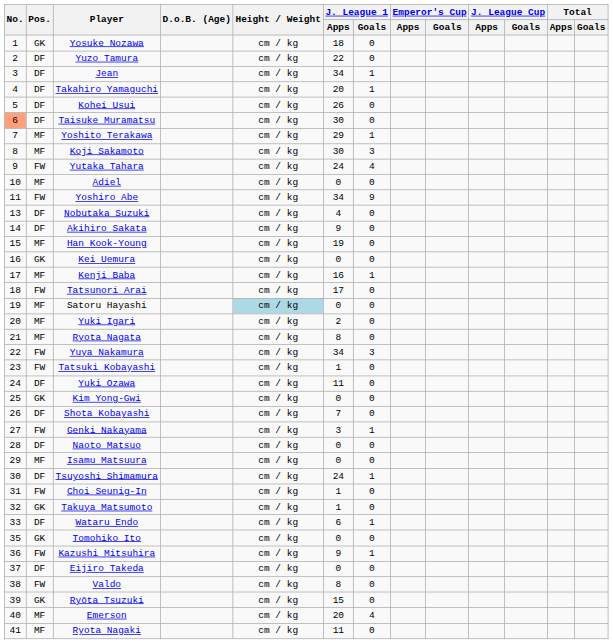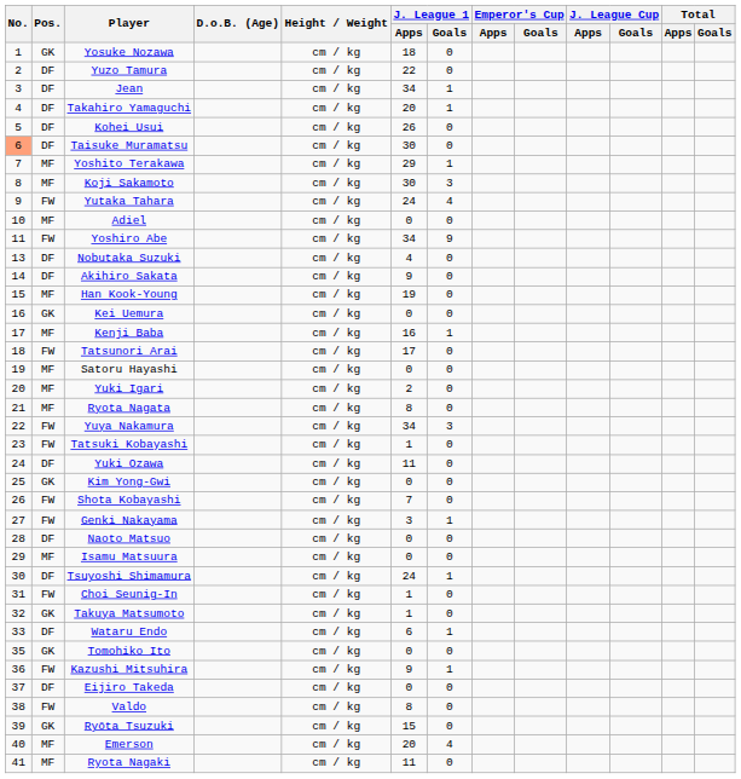 <table class="wikitable" style="text-align:center;">
 <tr>
 <th rowspan="2">No.</th>
 <th rowspan="2">Pos.</th>
 <th rowspan="2">Player</th>
 <th rowspan="2">D.o.B. (Age)</th>
 <th rowspan="2">Height / Weight</th>
 <th colspan="2"><a href='#'>J. League 1</a></th>
 <th colspan="2"><a href='#'>Emperor's Cup</a></th>
 <th colspan="2"><a href='#'>J. League Cup</a></th>
 <th colspan="2">Total</th>
 </tr>
 <tr>
 <th>Apps</th>
 <th>Goals</th>
 <th>Apps</th>
 <th>Goals</th>
 <th>Apps</th>
 <th>Goals</th>
 <th>Apps</th>
 <th>Goals</th>
 </tr>
 <tr>
 <td>1</td>
 <td>GK</td>
 <td><a href='#'>Yosuke Nozawa</a></td>
 <td></td>
 <td>cm / kg</td>
 <td>18</td>
 <td>0</td>
 <td></td>
 <td></td>
 <td></td>
 <td></td>
 <td></td>
 <td></td>
 </tr>
 <tr>
 <td>2</td>
 <td>DF</td>
 <td><a href='#'>Yuzo Tamura</a></td>
 <td></td>
 <td>cm / kg</td>
 <td>22</td>
 <td>0</td>
 <td></td>
 <td></td>
 <td></td>
 <td></td>
 <td></td>
 <td></td>
 </tr>
 <tr>
 <td>3</td>
 <td>DF</td>
 <td><a href='#'>Jean</a></td>
 <td></td>
 <td>cm / kg</td>
 <td>34</td>
 <td>1</td>
 <td></td>
 <td></td>
 <td></td>
 <td></td>
 <td></td>
 <td></td>
 </tr>
 <tr>
 <td>4</td>
 <td>DF</td>
 <td><a href='#'>Takahiro Yamaguchi</a></td>
 <td></td>
 <td>cm / kg</td>
 <td>20</td>
 <td>1</td>
 <td></td>
 <td></td>
 <td></td>
 <td></td>
 <td></td>
 <td></td>
 </tr>
 <tr>
 <td>5</td>
 <td>DF</td>
 <td><a href='#'>Kohei Usui</a></td>
 <td></td>
 <td>cm / kg</td>
 <td>26</td>
 <td>0</td>
 <td></td>
 <td></td>
 <td></td>
 <td></td>
 <td></td>
 <td></td>
 </tr>
 <tr>
 <td style="background: lightsalmon;">6</td>
 <td>DF</td>
 <td><a href='#'>Taisuke Muramatsu</a></td>
 <td></td>
 <td>cm / kg</td>
 <td>30</td>
 <td>0</td>
 <td></td>
 <td></td>
 <td></td>
 <td></td>
 <td></td>
 <td></td>
 </tr>
 <tr>
 <td>7</td>
 <td>MF</td>
 <td><a href='#'>Yoshito Terakawa</a></td>
 <td></td>
 <td>cm / kg</td>
 <td>29</td>
 <td>1</td>
 <td></td>
 <td></td>
 <td></td>
 <td></td>
 <td></td>
 <td></td>
 </tr>
 <tr>
 <td>8</td>
 <td>MF</td>
 <td><a href='#'>Koji Sakamoto</a></td>
 <td></td>
 <td>cm / kg</td>
 <td>30</td>
 <td>3</td>
 <td></td>
 <td></td>
 <td></td>
 <td></td>
 <td></td>
 <td></td>
 </tr>
 <tr>
 <td>9</td>
 <td>FW</td>
 <td><a href='#'>Yutaka Tahara</a></td>
 <td></td>
 <td>cm / kg</td>
 <td>24</td>
 <td>4</td>
 <td></td>
 <td></td>
 <td></td>
 <td></td>
 <td></td>
 <td></td>
 </tr>
 <tr>
 <td>10</td>
 <td>MF</td>
 <td><a href='#'>Adiel</a></td>
 <td></td>
 <td>cm / kg</td>
 <td>0</td>
 <td>0</td>
 <td></td>
 <td></td>
 <td></td>
 <td></td>
 <td></td>
 <td></td>
 </tr>
 <tr>
 <td>11</td>
 <td>FW</td>
 <td><a href='#'>Yoshiro Abe</a></td>
 <td></td>
 <td>cm / kg</td>
 <td>34</td>
 <td>9</td>
 <td></td>
 <td></td>
 <td></td>
 <td></td>
 <td></td>
 <td></td>
 </tr>
 <tr>
 <td>13</td>
 <td>DF</td>
 <td><a href='#'>Nobutaka Suzuki</a></td>
 <td></td>
 <td>cm / kg</td>
 <td>4</td>
 <td>0</td>
 <td></td>
 <td></td>
 <td></td>
 <td></td>
 <td></td>
 <td></td>
 </tr>
 <tr>
 <td>14</td>
 <td>DF</td>
 <td><a href='#'>Akihiro Sakata</a></td>
 <td></td>
 <td>cm / kg</td>
 <td>9</td>
 <td>0</td>
 <td></td>
 <td></td>
 <td></td>
 <td></td>
 <td></td>
 <td></td>
 </tr>
 <tr>
 <td>15</td>
 <td>MF</td>
 <td><a href='#'>Han Kook-Young</a></td>
 <td></td>
 <td>cm / kg</td>
 <td>19</td>
 <td>0</td>
 <td></td>
 <td></td>
 <td></td>
 <td></td>
 <td></td>
 <td></td>
 </tr>
 <tr>
 <td>16</td>
 <td>GK</td>
 <td><a href='#'>Kei Uemura</a></td>
 <td></td>
 <td>cm / kg</td>
 <td>0</td>
 <td>0</td>
 <td></td>
 <td></td>
 <td></td>
 <td></td>
 <td></td>
 <td></td>
 </tr>
 <tr>
 <td>17</td>
 <td>MF</td>
 <td><a href='#'>Kenji Baba</a></td>
 <td></td>
 <td>cm / kg</td>
 <td>16</td>
 <td>1</td>
 <td></td>
 <td></td>
 <td></td>
 <td></td>
 <td></td>
 <td></td>
 </tr>
 <tr>
 <td>18</td>
 <td>FW</td>
 <td><a href='#'>Tatsunori Arai</a></td>
 <td></td>
 <td>cm / kg</td>
 <td>17</td>
 <td>0</td>
 <td></td>
 <td></td>
 <td></td>
 <td></td>
 <td></td>
 <td></td>
 </tr>
 <tr>
 <td>19</td>
 <td>MF</td>
 <td>Satoru Hayashi</td>
 <td></td>
-<td style="background: lightblue;">cm / kg</td>
+<td>cm / kg</td>
 <td>0</td>
 <td>0</td>
 <td></td>
 <td></td>
 <td></td>
 <td></td>
 <td></td>
 <td></td>
 </tr>
 <tr>
 <td>20</td>
 <td>MF</td>
 <td><a href='#'>Yuki Igari</a></td>
 <td></td>
 <td>cm / kg</td>
 <td>2</td>
 <td>0</td>
 <td></td>
 <td></td>
 <td></td>
 <td></td>
 <td></td>
 <td></td>
 </tr>
 <tr>
 <td>21</td>
 <td>MF</td>
 <td><a href='#'>Ryota Nagata</a></td>
 <td></td>
 <td>cm / kg</td>
 <td>8</td>
 <td>0</td>
 <td></td>
 <td></td>
 <td></td>
 <td></td>
 <td></td>
 <td></td>
 </tr>
 <tr>
 <td>22</td>
 <td>FW</td>
 <td><a href='#'>Yuya Nakamura</a></td>
 <td></td>
 <td>cm / kg</td>
 <td>34</td>
 <td>3</td>
 <td></td>
 <td></td>
 <td></td>
 <td></td>
 <td></td>
 <td></td>
 </tr>
 <tr>
 <td>23</td>
 <td>FW</td>
 <td><a href='#'>Tatsuki Kobayashi</a></td>
 <td></td>
 <td>cm / kg</td>
 <td>1</td>
 <td>0</td>
 <td></td>
 <td></td>
 <td></td>
 <td></td>
 <td></td>
 <td></td>
 </tr>
 <tr>
 <td>24</td>
 <td>DF</td>
 <td><a href='#'>Yuki Ozawa</a></td>
 <td></td>
 <td>cm / kg</td>
 <td>11</td>
 <td>0</td>
 <td></td>
 <td></td>
 <td></td>
 <td></td>
 <td></td>
 <td></td>
 </tr>
 <tr>
 <td>25</td>
 <td>GK</td>
 <td><a href='#'>Kim Yong-Gwi</a></td>
 <td></td>
 <td>cm / kg</td>
 <td>0</td>
 <td>0</td>
 <td></td>
 <td></td>
 <td></td>
 <td></td>
 <td></td>
 <td></td>
 </tr>
 <tr>
 <td>26</td>
-<td>DF</td>
+<td>FW</td>
 <td><a href='#'>Shota Kobayashi</a></td>
 <td></td>
 <td>cm / kg</td>
 <td>7</td>
 <td>0</td>
 <td></td>
 <td></td>
 <td></td>
 <td></td>
 <td></td>
 <td></td>
 </tr>
 <tr>
 <td>27</td>
 <td>FW</td>
 <td><a href='#'>Genki Nakayama</a></td>
 <td></td>
 <td>cm / kg</td>
 <td>3</td>
 <td>1</td>
 <td></td>
 <td></td>
 <td></td>
 <td></td>
 <td></td>
 <td></td>
 </tr>
 <tr>
 <td>28</td>
 <td>DF</td>
 <td><a href='#'>Naoto Matsuo</a></td>
 <td></td>
 <td>cm / kg</td>
 <td>0</td>
 <td>0</td>
 <td></td>
 <td></td>
 <td></td>
 <td></td>
 <td></td>
 <td></td>
 </tr>
 <tr>
 <td>29</td>
 <td>MF</td>
 <td><a href='#'>Isamu Matsuura</a></td>
 <td></td>
 <td>cm / kg</td>
 <td>0</td>
 <td>0</td>
 <td></td>
 <td></td>
 <td></td>
 <td></td>
 <td></td>
 <td></td>
 </tr>
 <tr>
 <td>30</td>
 <td>DF</td>
 <td><a href='#'>Tsuyoshi Shimamura</a></td>
 <td></td>
 <td>cm / kg</td>
 <td>24</td>
 <td>1</td>
 <td></td>
 <td></td>
 <td></td>
 <td></td>
 <td></td>
 <td></td>
 </tr>
 <tr>
 <td>31</td>
 <td>FW</td>
 <td><a href='#'>Choi Seunig-In</a></td>
 <td></td>
 <td>cm / kg</td>
 <td>1</td>
 <td>0</td>
 <td></td>
 <td></td>
 <td></td>
 <td></td>
 <td></td>
 <td></td>
 </tr>
 <tr>
 <td>32</td>
 <td>GK</td>
 <td><a href='#'>Takuya Matsumoto</a></td>
 <td></td>
 <td>cm / kg</td>
 <td>1</td>
 <td>0</td>
 <td></td>
 <td></td>
 <td></td>
 <td></td>
 <td></td>
 <td></td>
 </tr>
 <tr>
 <td>33</td>
 <td>DF</td>
 <td><a href='#'>Wataru Endo</a></td>
 <td></td>
 <td>cm / kg</td>
 <td>6</td>
 <td>1</td>
 <td></td>
 <td></td>
 <td></td>
 <td></td>
 <td></td>
 <td></td>
 </tr>
 <tr>
 <td>35</td>
 <td>GK</td>
 <td><a href='#'>Tomohiko Ito</a></td>
 <td></td>
 <td>cm / kg</td>
 <td>0</td>
 <td>0</td>
 <td></td>
 <td></td>
 <td></td>
 <td></td>
 <td></td>
 <td></td>
 </tr>
 <tr>
 <td>36</td>
 <td>FW</td>
 <td><a href='#'>Kazushi Mitsuhira</a></td>
 <td></td>
 <td>cm / kg</td>
 <td>9</td>
 <td>1</td>
 <td></td>
 <td></td>
 <td></td>
 <td></td>
 <td></td>
 <td></td>
 </tr>
 <tr>
 <td>37</td>
 <td>DF</td>
 <td><a href='#'>Eijiro Takeda</a></td>
 <td></td>
 <td>cm / kg</td>
 <td>0</td>
 <td>0</td>
 <td></td>
 <td></td>
 <td></td>
 <td></td>
 <td></td>
 <td></td>
 </tr>
 <tr>
 <td>38</td>
 <td>FW</td>
 <td><a href='#'>Valdo</a></td>
 <td></td>
 <td>cm / kg</td>
 <td>8</td>
 <td>0</td>
 <td></td>
 <td></td>
 <td></td>
 <td></td>
 <td></td>
 <td></td>
 </tr>
 <tr>
 <td>39</td>
 <td>GK</td>
 <td><a href='#'>Ryōta Tsuzuki</a></td>
 <td></td>
 <td>cm / kg</td>
 <td>15</td>
 <td>0</td>
 <td></td>
 <td></td>
 <td></td>
 <td></td>
 <td></td>
 <td></td>
 </tr>
 <tr>
 <td>40</td>
 <td>MF</td>
 <td><a href='#'>Emerson</a></td>
 <td></td>
 <td>cm / kg</td>
 <td>20</td>
 <td>4</td>
 <td></td>
 <td></td>
 <td></td>
 <td></td>
 <td></td>
 <td></td>
 </tr>
 <tr>
 <td>41</td>
 <td>MF</td>
 <td><a href='#'>Ryota Nagaki</a></td>
 <td></td>
 <td>cm / kg</td>
 <td>11</td>
 <td>0</td>
 <td></td>
 <td></td>
 <td></td>
 <td></td>
 <td></td>
 <td></td>
 </tr>
 </table>
